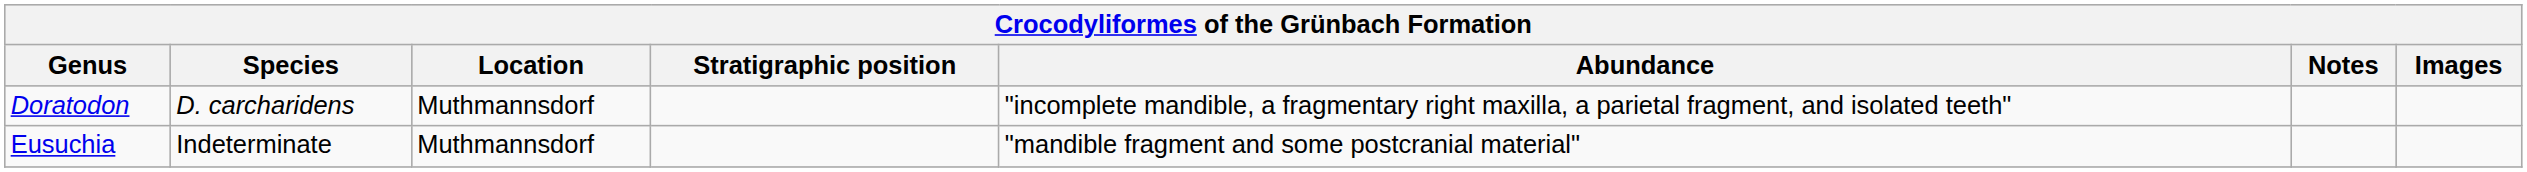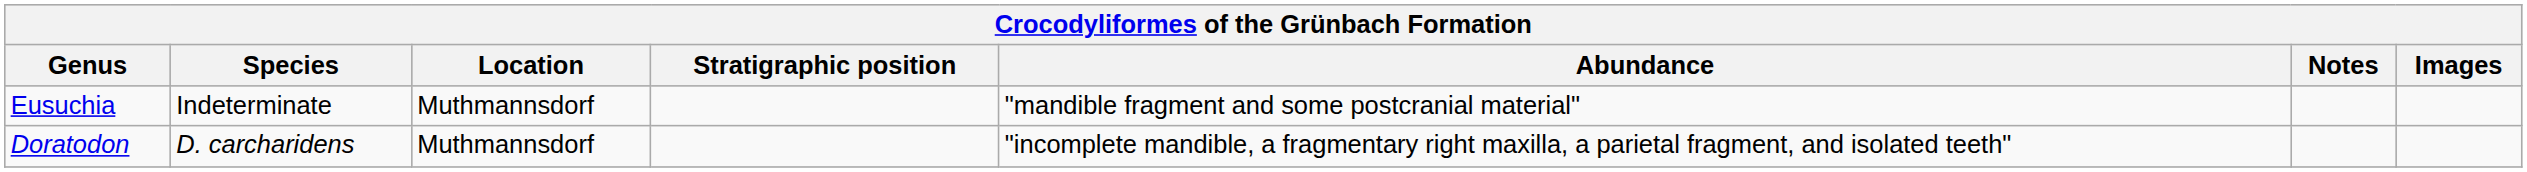 <table class="wikitable" align="center" width="100%">
 <tr>
 <th colspan="7" align="center"><a href='#'>Crocodyliformes</a> <strong>of the Grünbach Formation</strong></th>
 </tr>
 <tr>
 <th>Genus</th>
 <th>Species</th>
 <th>Location</th>
 <th>Stratigraphic position</th>
 <th>Abundance</th>
 <th>Notes</th>
 <th>Images</th>
 </tr>
 <tr>
+<td><a href='#'>Eusuchia</a></td>
+<td>Indeterminate</td>
+<td>Muthmannsdorf</td>
+<td></td>
+<td>"mandible fragment and some postcranial material"</td>
+<td></td>
+<td></td>
+</tr>
+<tr>
 <td><em><a href='#'>Doratodon</a></em></td>
 <td><em>D. carcharidens</em></td>
 <td>Muthmannsdorf</td>
 <td></td>
 <td>"incomplete mandible, a fragmentary right maxilla, a parietal fragment, and isolated teeth"</td>
 <td></td>
 <td></td>
 </tr>
-<tr>
-<td><a href='#'>Eusuchia</a></td>
-<td>Indeterminate</td>
-<td>Muthmannsdorf</td>
-<td></td>
-<td>"mandible fragment and some postcranial material"</td>
-<td></td>
-<td></td>
-</tr>
 </table>
